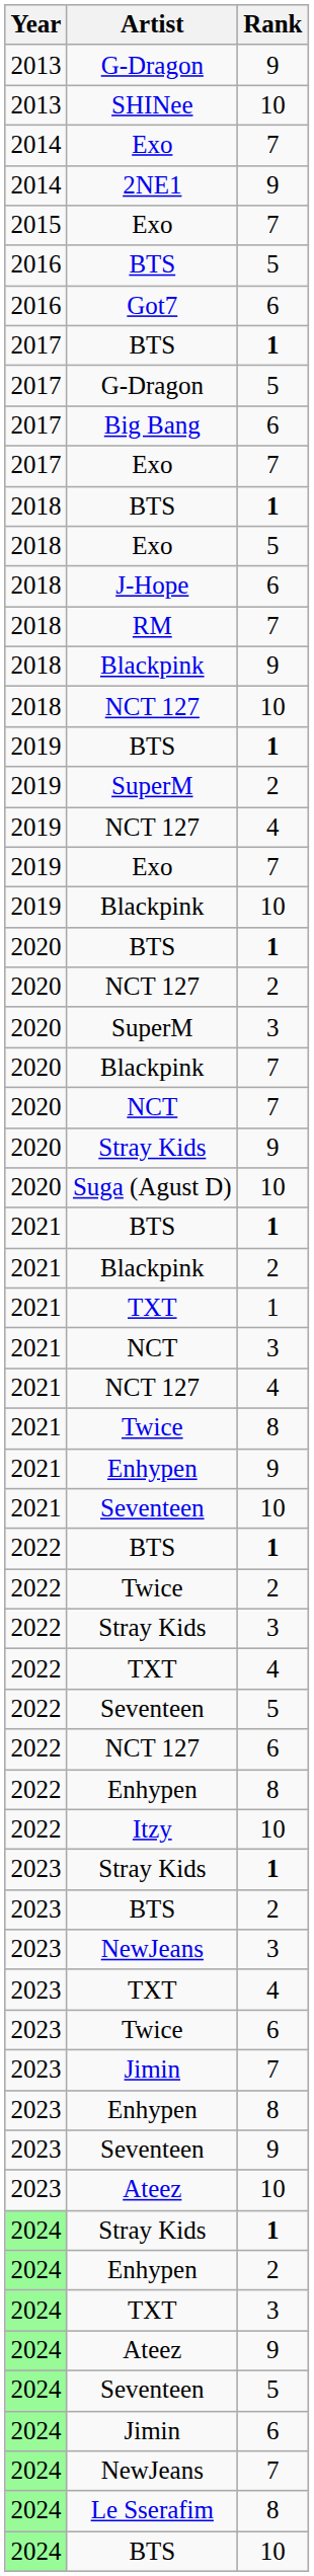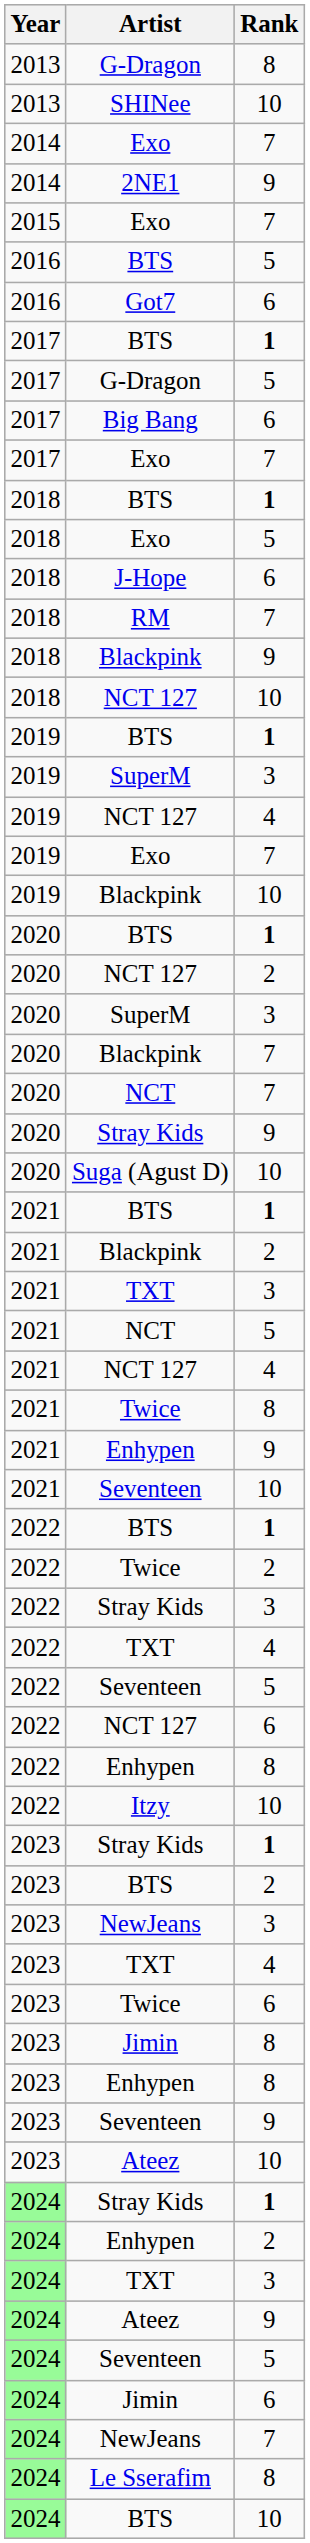 <table class="wikitable sortable" style="text-align:center">
 <tr>
 <th>Year</th>
 <th>Artist</th>
 <th>Rank</th>
 </tr>
 <tr>
 <td>2013</td>
 <td><a href='#'>G-Dragon</a></td>
-<td>9</td>
+<td>8</td>
 </tr>
 <tr>
 <td>2013</td>
 <td><a href='#'>SHINee</a></td>
 <td>10</td>
 </tr>
 <tr>
 <td>2014</td>
 <td><a href='#'>Exo</a></td>
 <td>7</td>
 </tr>
 <tr>
 <td>2014</td>
 <td><a href='#'>2NE1</a></td>
 <td>9</td>
 </tr>
 <tr>
 <td>2015</td>
 <td>Exo</td>
 <td>7</td>
 </tr>
 <tr>
 <td>2016</td>
 <td><a href='#'>BTS</a></td>
 <td>5</td>
 </tr>
 <tr>
 <td>2016</td>
 <td><a href='#'>Got7</a></td>
 <td>6</td>
 </tr>
 <tr>
 <td>2017</td>
 <td>BTS</td>
 <td><span><strong>1</strong></span></td>
 </tr>
 <tr>
 <td>2017</td>
 <td>G-Dragon</td>
 <td>5</td>
 </tr>
 <tr>
 <td>2017</td>
 <td><a href='#'>Big Bang</a></td>
 <td>6</td>
 </tr>
 <tr>
 <td>2017</td>
 <td>Exo</td>
 <td>7</td>
 </tr>
 <tr>
 <td>2018</td>
 <td>BTS</td>
 <td><span><strong>1</strong></span></td>
 </tr>
 <tr>
 <td>2018</td>
 <td>Exo</td>
 <td>5</td>
 </tr>
 <tr>
 <td>2018</td>
 <td><a href='#'>J-Hope</a></td>
 <td>6</td>
 </tr>
 <tr>
 <td>2018</td>
 <td><a href='#'>RM</a></td>
 <td>7</td>
 </tr>
 <tr>
 <td>2018</td>
 <td><a href='#'>Blackpink</a></td>
 <td>9</td>
 </tr>
 <tr>
 <td>2018</td>
 <td><a href='#'>NCT 127</a></td>
 <td>10</td>
 </tr>
 <tr>
 <td>2019</td>
 <td>BTS</td>
 <td><span><strong>1</strong></span></td>
 </tr>
 <tr>
 <td>2019</td>
 <td><a href='#'>SuperM</a></td>
-<td>2</td>
+<td>3</td>
 </tr>
 <tr>
 <td>2019</td>
 <td>NCT 127</td>
 <td>4</td>
 </tr>
 <tr>
 <td>2019</td>
 <td>Exo</td>
 <td>7</td>
 </tr>
 <tr>
 <td>2019</td>
 <td>Blackpink</td>
 <td>10</td>
 </tr>
 <tr>
 <td>2020</td>
 <td>BTS</td>
 <td><span><strong>1</strong></span></td>
 </tr>
 <tr>
 <td>2020</td>
 <td>NCT 127</td>
 <td>2</td>
 </tr>
 <tr>
 <td>2020</td>
 <td>SuperM</td>
 <td>3</td>
 </tr>
 <tr>
 <td>2020</td>
 <td>Blackpink</td>
 <td>7</td>
 </tr>
 <tr>
 <td>2020</td>
 <td><a href='#'>NCT</a></td>
 <td>7</td>
 </tr>
 <tr>
 <td>2020</td>
 <td><a href='#'>Stray Kids</a></td>
 <td>9</td>
 </tr>
 <tr>
 <td>2020</td>
 <td><a href='#'>Suga</a> (Agust D)</td>
 <td>10</td>
 </tr>
 <tr>
 <td>2021</td>
 <td>BTS</td>
 <td><span><strong>1</strong></span></td>
 </tr>
 <tr>
 <td>2021</td>
 <td>Blackpink</td>
 <td>2</td>
 </tr>
 <tr>
 <td>2021</td>
 <td><a href='#'>TXT</a></td>
-<td>1</td>
+<td>3</td>
 </tr>
 <tr>
 <td>2021</td>
 <td>NCT</td>
-<td>3</td>
+<td>5</td>
 </tr>
 <tr>
 <td>2021</td>
 <td>NCT 127</td>
 <td>4</td>
 </tr>
 <tr>
 <td>2021</td>
 <td><a href='#'>Twice</a></td>
 <td>8</td>
 </tr>
 <tr>
 <td>2021</td>
 <td><a href='#'>Enhypen</a></td>
 <td>9</td>
 </tr>
 <tr>
 <td>2021</td>
 <td><a href='#'>Seventeen</a></td>
 <td>10</td>
 </tr>
 <tr>
 <td>2022</td>
 <td>BTS</td>
 <td><span><strong>1</strong></span></td>
 </tr>
 <tr>
 <td>2022</td>
 <td>Twice</td>
 <td>2</td>
 </tr>
 <tr>
 <td>2022</td>
 <td>Stray Kids</td>
 <td>3</td>
 </tr>
 <tr>
 <td>2022</td>
 <td>TXT</td>
 <td>4</td>
 </tr>
 <tr>
 <td>2022</td>
 <td>Seventeen</td>
 <td>5</td>
 </tr>
 <tr>
 <td>2022</td>
 <td>NCT 127</td>
 <td>6</td>
 </tr>
 <tr>
 <td>2022</td>
 <td>Enhypen</td>
 <td>8</td>
 </tr>
 <tr>
 <td>2022</td>
 <td><a href='#'>Itzy</a></td>
 <td>10</td>
 </tr>
 <tr>
 <td>2023</td>
 <td>Stray Kids</td>
 <td><span><strong>1</strong></span></td>
 </tr>
 <tr>
 <td>2023</td>
 <td>BTS</td>
 <td>2</td>
 </tr>
 <tr>
 <td>2023</td>
 <td><a href='#'>NewJeans</a></td>
 <td>3</td>
 </tr>
 <tr>
 <td>2023</td>
 <td>TXT</td>
 <td>4</td>
 </tr>
 <tr>
 <td>2023</td>
 <td>Twice</td>
 <td>6</td>
 </tr>
 <tr>
 <td>2023</td>
 <td><a href='#'>Jimin</a></td>
-<td>7</td>
+<td>8</td>
 </tr>
 <tr>
 <td>2023</td>
 <td>Enhypen</td>
 <td>8</td>
 </tr>
 <tr>
 <td>2023</td>
 <td>Seventeen</td>
 <td>9</td>
 </tr>
 <tr>
 <td>2023</td>
 <td><a href='#'>Ateez</a></td>
 <td>10</td>
 </tr>
 <tr>
 <td style="background:palegreen">2024</td>
 <td>Stray Kids</td>
 <td><span><strong>1</strong></span></td>
 </tr>
 <tr>
 <td style="background:palegreen">2024</td>
 <td>Enhypen</td>
 <td>2</td>
 </tr>
 <tr>
 <td style="background:palegreen">2024</td>
 <td>TXT</td>
 <td>3</td>
 </tr>
 <tr>
 <td style="background:palegreen">2024</td>
 <td>Ateez</td>
 <td>9</td>
 </tr>
 <tr>
 <td style="background:palegreen">2024</td>
 <td>Seventeen</td>
 <td>5</td>
 </tr>
 <tr>
 <td style="background:palegreen">2024</td>
 <td>Jimin</td>
 <td>6</td>
 </tr>
 <tr>
 <td style="background:palegreen">2024</td>
 <td>NewJeans</td>
 <td>7</td>
 </tr>
 <tr>
 <td style="background:palegreen">2024</td>
 <td><a href='#'>Le Sserafim</a></td>
 <td>8</td>
 </tr>
 <tr>
 <td style="background:palegreen">2024</td>
 <td>BTS</td>
 <td>10</td>
 </tr>
 </table>
